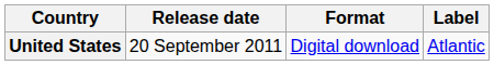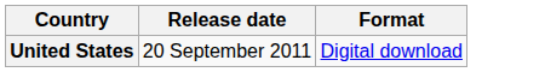 <table class="wikitable plainrowheaders">
 <tr>
 <th scope="col">Country</th>
 <th scope="col">Release date</th>
 <th scope="col">Format</th>
-<th scope="col">Label</th>
 </tr>
 <tr>
 <th scope="row">United States</th>
 <td>20 September 2011</td>
 <td><a href='#'>Digital download</a></td>
-<td><a href='#'>Atlantic</a></td>
 </tr>
 </table>
